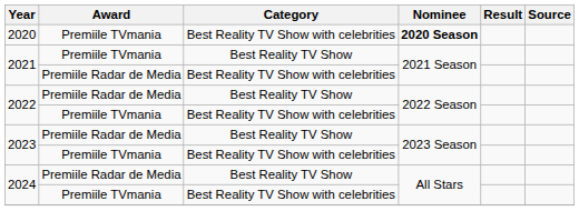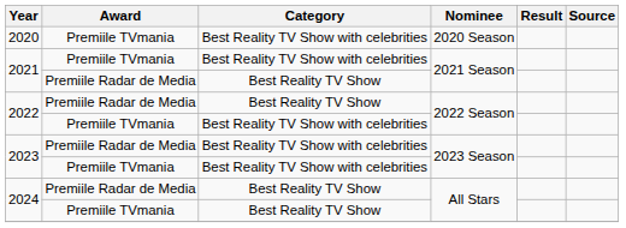 <table class="wikitable" style="text-align:center">
 <tr>
 <th>Year</th>
 <th>Award</th>
 <th>Category</th>
 <th>Nominee</th>
 <th>Result</th>
 <th>Source</th>
 </tr>
 <tr>
 <td>2020</td>
 <td>Premiile TVmania</td>
 <td>Best Reality TV Show with celebrities</td>
-<td><strong>2020 Season</strong></td>
+<td>2020 Season</td>
 <td></td>
 <td></td>
 </tr>
 <tr>
 <td rowspan="2">2021</td>
 <td>Premiile TVmania</td>
-<td>Best Reality TV Show</td>
+<td>Best Reality TV Show with celebrities</td>
 <td rowspan="2">2021 Season</td>
 <td></td>
 <td></td>
 </tr>
 <tr>
 <td>Premiile Radar de Media</td>
-<td>Best Reality TV Show with celebrities</td>
+<td>Best Reality TV Show</td>
 <td></td>
 <td></td>
 </tr>
 <tr>
 <td rowspan="2">2022</td>
 <td>Premiile Radar de Media</td>
 <td>Best Reality TV Show</td>
 <td rowspan="2">2022 Season</td>
 <td></td>
 <td></td>
 </tr>
 <tr>
 <td>Premiile TVmania</td>
 <td>Best Reality TV Show with celebrities</td>
 <td></td>
 <td></td>
 </tr>
 <tr>
 <td rowspan="2">2023</td>
 <td>Premiile Radar de Media</td>
-<td>Best Reality TV Show</td>
+<td>Best Reality TV Show with celebrities</td>
 <td rowspan="2">2023 Season</td>
 <td></td>
 <td></td>
 </tr>
 <tr>
 <td>Premiile TVmania</td>
 <td>Best Reality TV Show with celebrities</td>
 <td></td>
 <td></td>
 </tr>
 <tr>
 <td rowspan="2">2024</td>
 <td>Premiile Radar de Media</td>
 <td>Best Reality TV Show</td>
 <td rowspan="2">All Stars</td>
 <td></td>
 <td></td>
 </tr>
 <tr>
 <td>Premiile TVmania</td>
-<td>Best Reality TV Show with celebrities</td>
+<td>Best Reality TV Show</td>
 <td></td>
 <td></td>
 </tr>
 <tr>
 </tr>
 </table>
